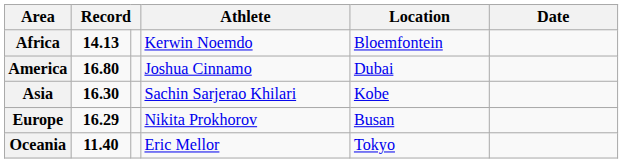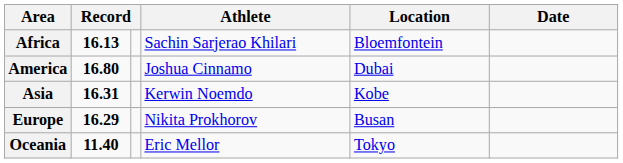 <table class="wikitable">
 <tr>
 <th width="45">Area</th>
 <th width="80" colspan="2">Record</th>
 <th width="200">Athlete</th>
 <th width="130">Location</th>
 <th width="120">Date</th>
 </tr>
 <tr>
 <th>Africa</th>
-<td align="center"><strong>14.13</strong></td>
+<td align="center"><strong>16.13</strong></td>
 <td align="center"></td>
-<td> <a href='#'>Kerwin Noemdo</a></td>
+<td> <a href='#'>Sachin Sarjerao Khilari</a></td>
 <td> <a href='#'>Bloemfontein</a></td>
 <td align="right"></td>
 </tr>
 <tr>
 <th>America</th>
 <td align="center"><strong>16.80</strong></td>
 <td align="center"><strong></strong></td>
 <td> <a href='#'>Joshua Cinnamo</a></td>
 <td> <a href='#'>Dubai</a></td>
 <td align="right"></td>
 </tr>
 <tr>
 <th>Asia</th>
-<td align="center"><strong>16.30</strong></td>
+<td align="center"><strong>16.31</strong></td>
 <td align="center"></td>
-<td> <a href='#'>Sachin Sarjerao Khilari</a></td>
+<td> <a href='#'>Kerwin Noemdo</a></td>
 <td> <a href='#'>Kobe</a></td>
 <td align="right"></td>
 </tr>
 <tr>
 <th>Europe</th>
 <td align="center"><strong>16.29</strong></td>
 <td align="center"></td>
 <td> <a href='#'>Nikita Prokhorov</a></td>
 <td> <a href='#'>Busan</a></td>
 <td align="right"></td>
 </tr>
 <tr>
 <th>Oceania</th>
 <td align="center"><strong>11.40</strong></td>
 <td align="center"></td>
 <td> <a href='#'>Eric Mellor</a></td>
 <td> <a href='#'>Tokyo</a></td>
 <td align="right"></td>
 </tr>
 </table>
